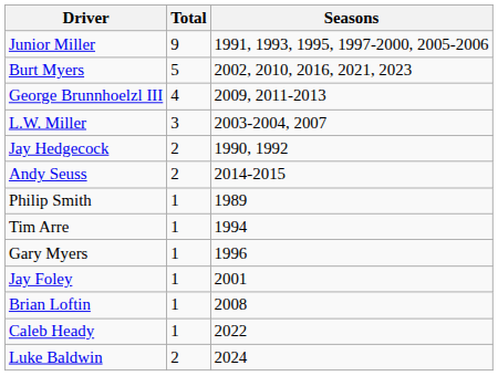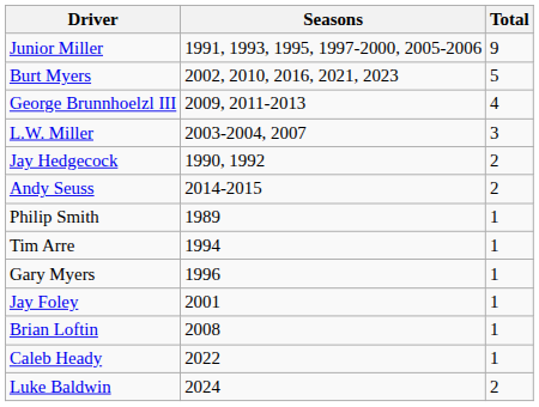 <table class="wikitable">
 <tr>
 <th>Driver</th>
+<th>Seasons</th>
 <th>Total</th>
-<th>Seasons</th>
 </tr>
 <tr>
 <td><a href='#'>Junior Miller</a></td>
+<td>1991, 1993, 1995, 1997-2000, 2005-2006</td>
 <td>9</td>
-<td>1991, 1993, 1995, 1997-2000, 2005-2006</td>
 </tr>
 <tr>
 <td><a href='#'>Burt Myers</a></td>
+<td>2002, 2010, 2016, 2021, 2023</td>
 <td>5</td>
-<td>2002, 2010, 2016, 2021, 2023</td>
 </tr>
 <tr>
 <td><a href='#'>George Brunnhoelzl III</a></td>
+<td>2009, 2011-2013</td>
 <td>4</td>
-<td>2009, 2011-2013</td>
 </tr>
 <tr>
 <td><a href='#'>L.W. Miller</a></td>
+<td>2003-2004, 2007</td>
 <td>3</td>
-<td>2003-2004, 2007</td>
 </tr>
 <tr>
 <td><a href='#'>Jay Hedgecock</a></td>
+<td>1990, 1992</td>
 <td>2</td>
-<td>1990, 1992</td>
 </tr>
 <tr>
 <td><a href='#'>Andy Seuss</a></td>
+<td>2014-2015</td>
 <td>2</td>
-<td>2014-2015</td>
 </tr>
 <tr>
 <td>Philip Smith</td>
+<td>1989</td>
 <td>1</td>
-<td>1989</td>
 </tr>
 <tr>
 <td>Tim Arre</td>
+<td>1994</td>
 <td>1</td>
-<td>1994</td>
 </tr>
 <tr>
 <td>Gary Myers</td>
+<td>1996</td>
 <td>1</td>
-<td>1996</td>
 </tr>
 <tr>
 <td><a href='#'>Jay Foley</a></td>
+<td>2001</td>
 <td>1</td>
-<td>2001</td>
 </tr>
 <tr>
 <td><a href='#'>Brian Loftin</a></td>
+<td>2008</td>
 <td>1</td>
-<td>2008</td>
 </tr>
 <tr>
 <td><a href='#'>Caleb Heady</a></td>
+<td>2022</td>
 <td>1</td>
-<td>2022</td>
 </tr>
 <tr>
 <td><a href='#'>Luke Baldwin</a></td>
+<td>2024</td>
 <td>2</td>
-<td>2024</td>
 </tr>
 </table>
